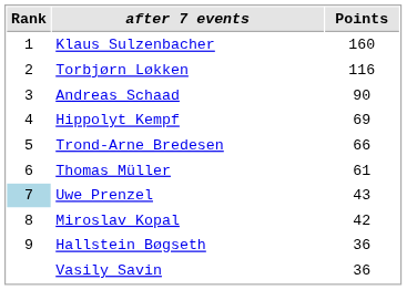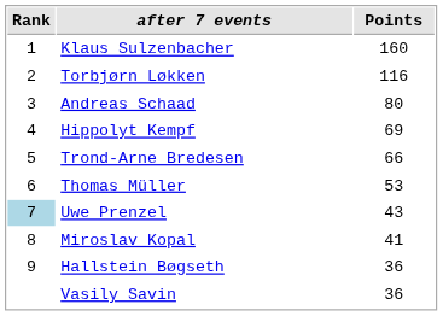 <table cellspacing="1" cellpadding="3" style="border:1px solid #AAAAAA;font-size:86%">
 <tr style="background-color: #E4E4E4;">
 <th style="border-bottom:1px solid #AAAAAA" width=10>Rank</th>
 <th style="border-bottom:1px solid #AAAAAA" width=200><em>after 7 events</em></th>
 <th style="border-bottom:1px solid #AAAAAA" width=50>Points</th>
 </tr>
 <tr>
 <td align=center>1</td>
 <td> <a href='#'>Klaus Sulzenbacher</a></td>
 <td align=center>160</td>
 </tr>
 <tr>
 <td align=center>2</td>
 <td> <a href='#'>Torbjørn Løkken</a></td>
 <td align=center>116</td>
 </tr>
 <tr>
 <td align=center>3</td>
 <td> <a href='#'>Andreas Schaad</a></td>
-<td align=center>90</td>
+<td align=center>80</td>
 </tr>
 <tr>
 <td align=center>4</td>
 <td> <a href='#'>Hippolyt Kempf</a></td>
 <td align=center>69</td>
 </tr>
 <tr>
 <td align=center>5</td>
 <td> <a href='#'>Trond-Arne Bredesen</a></td>
 <td align=center>66</td>
 </tr>
 <tr>
 <td align=center>6</td>
 <td> <a href='#'>Thomas Müller</a></td>
-<td align=center>61</td>
+<td align=center>53</td>
 </tr>
 <tr>
 <td align=center style="background: lightblue;">7</td>
 <td> <a href='#'>Uwe Prenzel</a></td>
 <td align=center>43</td>
 </tr>
 <tr>
 <td align=center>8</td>
 <td> <a href='#'>Miroslav Kopal</a></td>
-<td align=center>42</td>
+<td align=center>41</td>
 </tr>
 <tr>
 <td align=center>9</td>
 <td> <a href='#'>Hallstein Bøgseth</a></td>
 <td align=center>36</td>
 </tr>
 <tr>
 <td align=center></td>
 <td> <a href='#'>Vasily Savin</a></td>
 <td align=center>36</td>
 </tr>
 </table>
